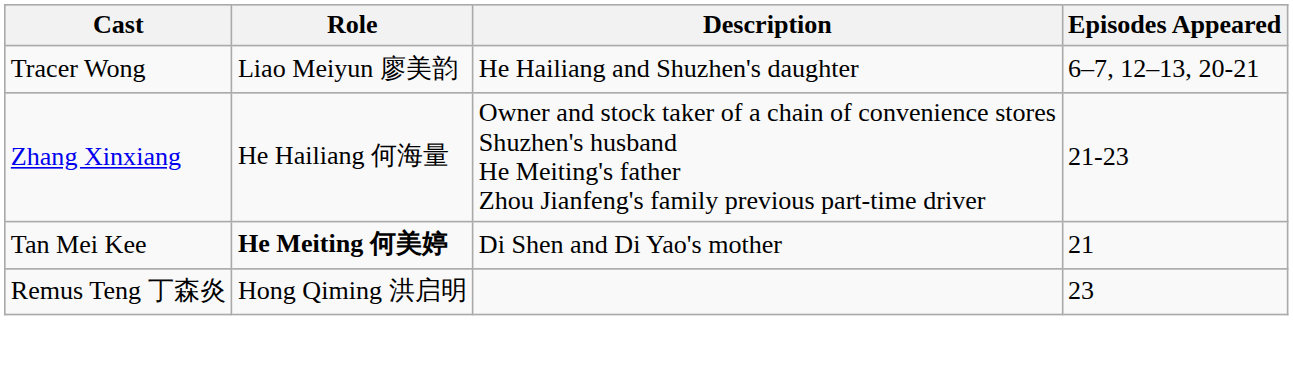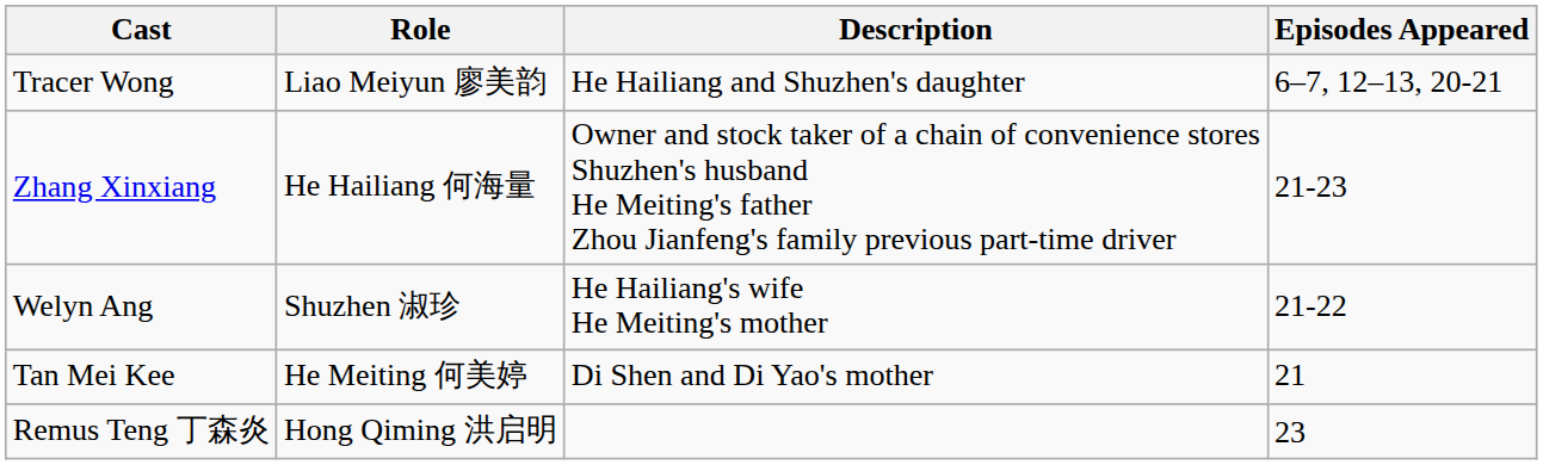 <table class="wikitable">
 <tr>
 <th>Cast</th>
 <th>Role</th>
 <th>Description</th>
 <th>Episodes Appeared</th>
 </tr>
 <tr>
 <td>Tracer Wong</td>
 <td>Liao Meiyun 廖美韵</td>
 <td>He Hailiang and Shuzhen's daughter</td>
 <td>6–7, 12–13, 20-21</td>
 </tr>
 <tr>
 <td><a href='#'>Zhang Xinxiang</a></td>
 <td>He Hailiang 何海量</td>
 <td>Owner and stock taker of a chain of convenience stores <br> Shuzhen's husband <br> He Meiting's father <br> Zhou Jianfeng's family previous part-time driver</td>
 <td>21-23</td>
 </tr>
 <tr>
+<td>Welyn Ang</td>
+<td>Shuzhen 淑珍</td>
+<td>He Hailiang's wife <br> He Meiting's mother</td>
+<td>21-22</td>
+</tr>
+<tr>
 <td>Tan Mei Kee</td>
-<td><strong>He Meiting 何美婷</strong></td>
+<td>He Meiting 何美婷</td>
 <td>Di Shen and Di Yao's mother</td>
 <td>21</td>
 </tr>
 <tr>
 <td>Remus Teng 丁森炎</td>
 <td>Hong Qiming 洪启明</td>
 <td></td>
 <td>23</td>
 </tr>
 </table>
